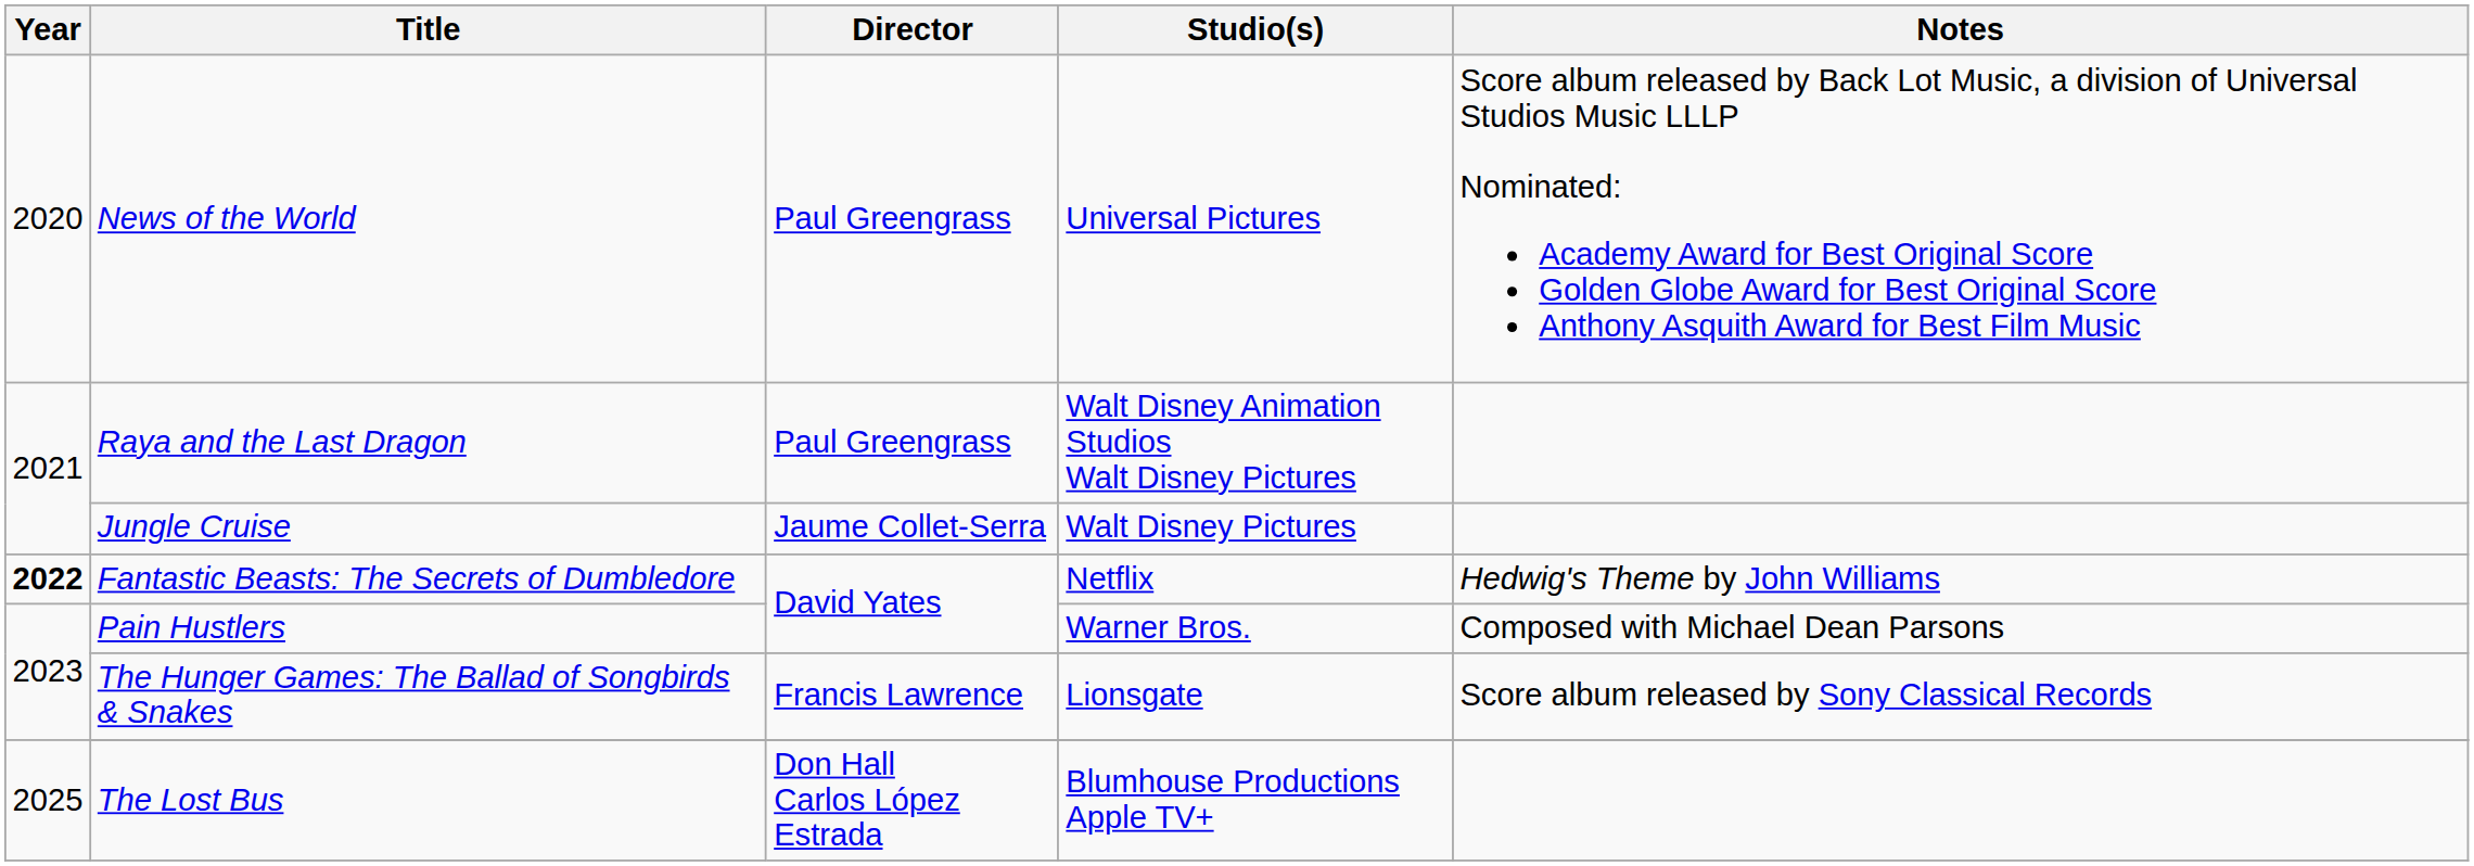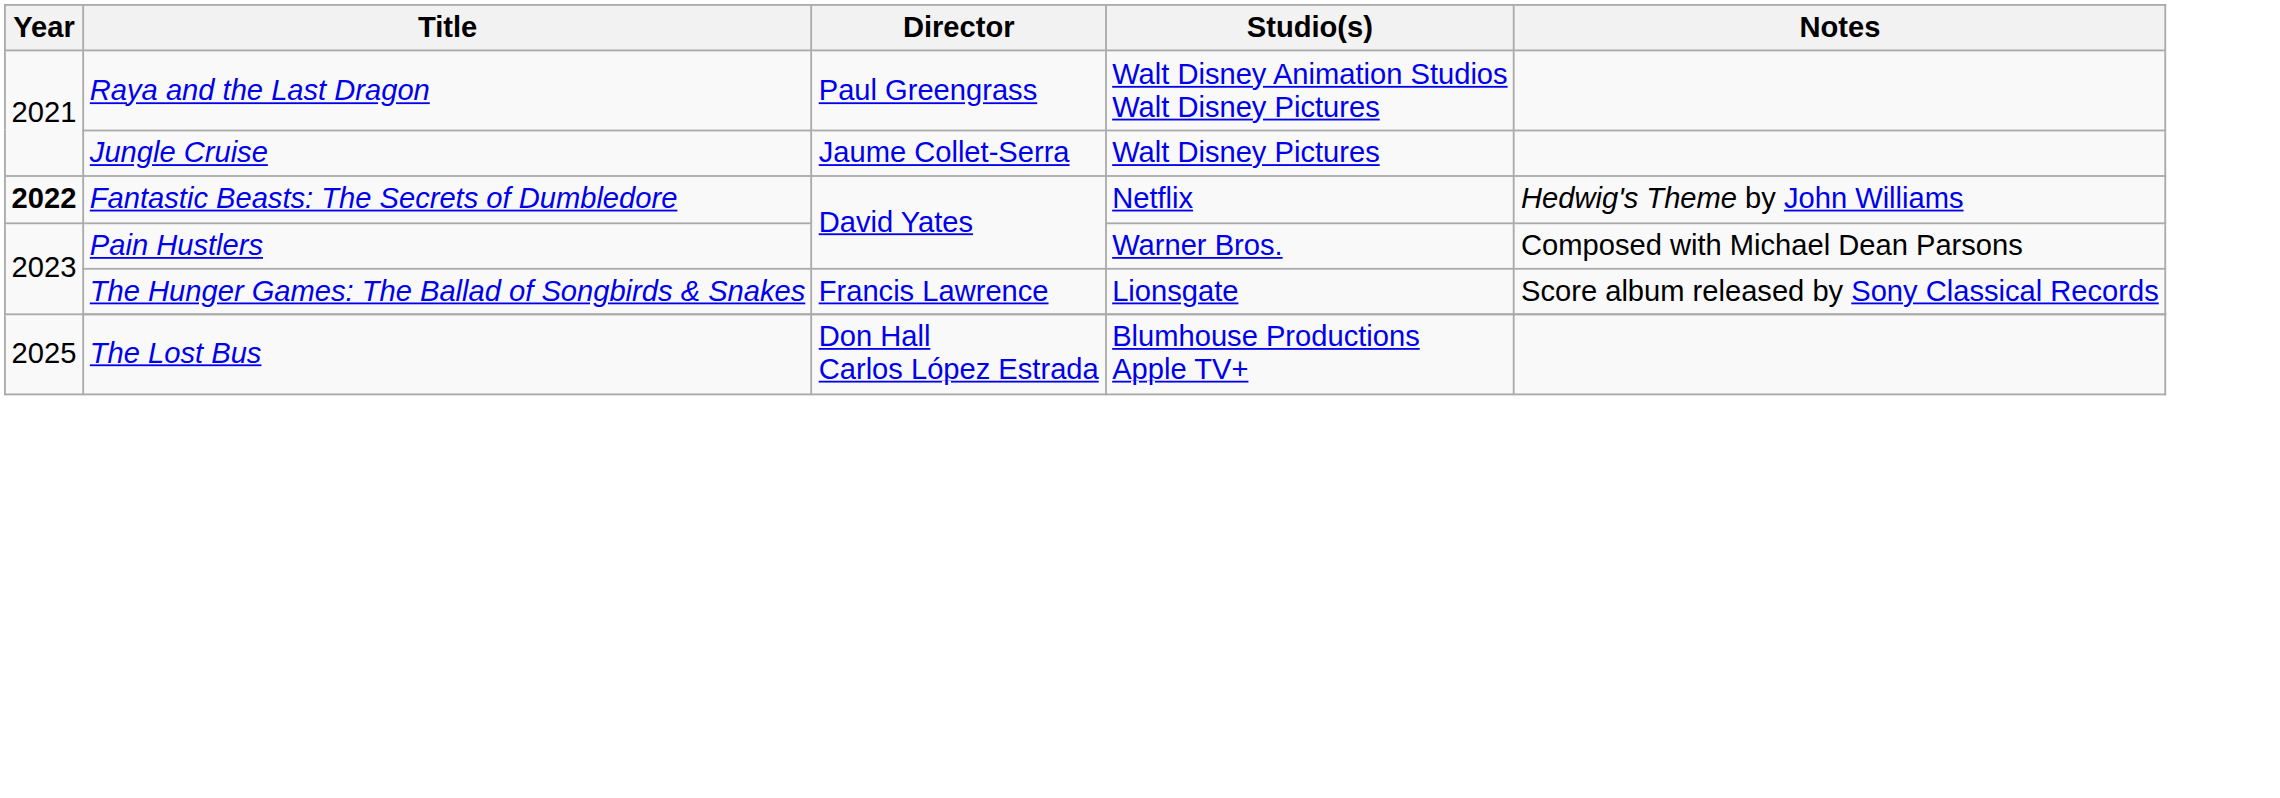 <table class="wikitable sortable">
 <tr>
 <th>Year</th>
 <th>Title</th>
 <th>Director</th>
 <th>Studio(s)</th>
 <th>Notes</th>
-</tr>
-<tr>
-<td>2020</td>
-<td><em><a href='#'>News of the World</a></em></td>
-<td><a href='#'>Paul Greengrass</a></td>
-<td><a href='#'>Universal Pictures</a></td>
-<td>Score album released by Back Lot Music, a division of Universal Studios Music LLLP<br><br>Nominated:<ul><li><a href='#'>Academy Award for Best Original Score</a></li><li><a href='#'>Golden Globe Award for Best Original Score</a></li><li><a href='#'>Anthony Asquith Award for Best Film Music</a></li></ul></td>
 </tr>
 <tr>
 <td rowspan="2">2021</td>
 <td><em><a href='#'>Raya and the Last Dragon</a></em></td>
 <td><a href='#'>Paul Greengrass</a></td>
 <td><a href='#'>Walt Disney Animation Studios</a><br><a href='#'>Walt Disney Pictures</a></td>
 <td></td>
 </tr>
 <tr>
 <td><em><a href='#'>Jungle Cruise</a></em></td>
 <td><a href='#'>Jaume Collet-Serra</a></td>
 <td><a href='#'>Walt Disney Pictures</a></td>
 <td></td>
 </tr>
 <tr>
 <td><strong>2022</strong></td>
 <td><em><a href='#'>Fantastic Beasts: The Secrets of Dumbledore</a></em></td>
 <td rowspan="2"><a href='#'>David Yates</a></td>
 <td><a href='#'>Netflix</a></td>
 <td><em>Hedwig's Theme</em> by <a href='#'>John Williams</a></td>
 </tr>
 <tr>
 <td rowspan="2">2023</td>
 <td><em><a href='#'>Pain Hustlers</a></em></td>
 <td><a href='#'>Warner Bros.</a></td>
 <td>Composed with Michael Dean Parsons</td>
 </tr>
 <tr>
 <td><em><a href='#'>The Hunger Games: The Ballad of Songbirds & Snakes</a></em></td>
 <td><a href='#'>Francis Lawrence</a></td>
 <td><a href='#'>Lionsgate</a></td>
 <td>Score album released by <a href='#'>Sony Classical Records</a></td>
 </tr>
 <tr>
 <td rowspan="2">2025</td>
 </tr>
 <tr>
 <td><em><a href='#'>The Lost Bus</a></em></td>
 <td><a href='#'>Don Hall</a><br><a href='#'>Carlos López Estrada</a></td>
 <td><a href='#'>Blumhouse Productions</a><br><a href='#'>Apple TV+</a></td>
 <td></td>
 </tr>
 </table>
